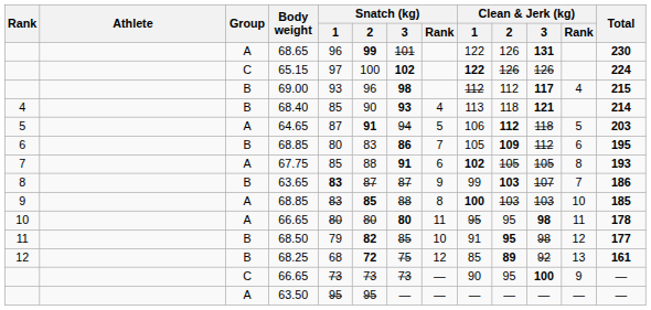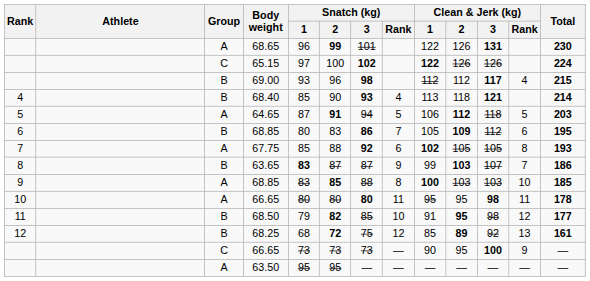 <table class = "wikitable" style="text-align:center;">
 <tr>
 <th rowspan=2 width=40>Rank</th>
 <th rowspan=2 width=250>Athlete</th>
 <th rowspan=2 width=50>Group</th>
 <th rowspan=2 width=60>Body weight</th>
 <th colspan=4>Snatch (kg)</th>
 <th colspan=4>Clean & Jerk (kg)</th>
 <th rowspan=2 width=60>Total</th>
 </tr>
 <tr>
 <th width=40>1</th>
 <th width=40>2</th>
 <th width=40>3</th>
 <th width=40>Rank</th>
 <th width=40>1</th>
 <th width=40>2</th>
 <th width=40>3</th>
 <th width=40>Rank</th>
 </tr>
 <tr>
 <td></td>
 <td align=left></td>
 <td>A</td>
 <td>68.65</td>
 <td>96</td>
 <td><strong>99</strong></td>
 <td><s>101</s></td>
 <td></td>
 <td>122</td>
 <td>126</td>
 <td><strong>131</strong></td>
 <td></td>
 <td><strong>230</strong></td>
 </tr>
 <tr>
 <td></td>
 <td align=left></td>
 <td>C</td>
 <td>65.15</td>
 <td>97</td>
 <td>100</td>
 <td><strong>102</strong></td>
 <td></td>
 <td><strong>122</strong></td>
 <td><s>126</s></td>
 <td><s>126</s></td>
 <td></td>
 <td><strong>224</strong></td>
 </tr>
 <tr>
 <td></td>
 <td align=left></td>
 <td>B</td>
 <td>69.00</td>
 <td>93</td>
 <td>96</td>
 <td><strong>98</strong></td>
 <td></td>
 <td><s>112</s></td>
 <td>112</td>
 <td><strong>117</strong></td>
 <td>4</td>
 <td><strong>215</strong></td>
 </tr>
 <tr>
 <td>4</td>
 <td align=left></td>
 <td>B</td>
 <td>68.40</td>
 <td>85</td>
 <td>90</td>
 <td><strong>93</strong></td>
 <td>4</td>
 <td>113</td>
 <td>118</td>
 <td><strong>121</strong></td>
 <td></td>
 <td><strong>214</strong></td>
 </tr>
 <tr>
 <td>5</td>
 <td align=left></td>
 <td>A</td>
 <td>64.65</td>
 <td>87</td>
 <td><strong>91</strong></td>
 <td><s>94</s></td>
 <td>5</td>
 <td>106</td>
 <td><strong>112</strong></td>
 <td><s>118</s></td>
 <td>5</td>
 <td><strong>203</strong></td>
 </tr>
 <tr>
 <td>6</td>
 <td align=left></td>
 <td>B</td>
 <td>68.85</td>
 <td>80</td>
 <td>83</td>
 <td><strong>86</strong></td>
 <td>7</td>
 <td>105</td>
 <td><strong>109</strong></td>
 <td><s>112</s></td>
 <td>6</td>
 <td><strong>195</strong></td>
 </tr>
 <tr>
 <td>7</td>
 <td align=left></td>
 <td>A</td>
 <td>67.75</td>
 <td>85</td>
 <td>88</td>
-<td><strong>91</strong></td>
+<td><strong>92</strong></td>
 <td>6</td>
 <td><strong>102</strong></td>
 <td><s>105</s></td>
 <td><s>105</s></td>
 <td>8</td>
 <td><strong>193</strong></td>
 </tr>
 <tr>
 <td>8</td>
 <td align=left></td>
 <td>B</td>
 <td>63.65</td>
 <td><strong>83</strong></td>
 <td><s>87</s></td>
 <td><s>87</s></td>
 <td>9</td>
 <td>99</td>
 <td><strong>103</strong></td>
 <td><s>107</s></td>
 <td>7</td>
 <td><strong>186</strong></td>
 </tr>
 <tr>
 <td>9</td>
 <td align=left></td>
 <td>A</td>
 <td>68.85</td>
 <td><s>83</s></td>
 <td><strong>85</strong></td>
 <td><s>88</s></td>
 <td>8</td>
 <td><strong>100</strong></td>
 <td><s>103</s></td>
 <td><s>103</s></td>
 <td>10</td>
 <td><strong>185</strong></td>
 </tr>
 <tr>
 <td>10</td>
 <td align=left></td>
 <td>A</td>
 <td>66.65</td>
 <td><s>80</s></td>
 <td><s>80</s></td>
 <td><strong>80</strong></td>
 <td>11</td>
 <td><s>95</s></td>
 <td>95</td>
 <td><strong>98</strong></td>
 <td>11</td>
 <td><strong>178</strong></td>
 </tr>
 <tr>
 <td>11</td>
 <td align=left></td>
 <td>B</td>
 <td>68.50</td>
 <td>79</td>
 <td><strong>82</strong></td>
 <td><s>85</s></td>
 <td>10</td>
 <td>91</td>
 <td><strong>95</strong></td>
 <td><s>98</s></td>
 <td>12</td>
 <td><strong>177</strong></td>
 </tr>
 <tr>
 <td>12</td>
 <td align=left></td>
 <td>B</td>
 <td>68.25</td>
 <td>68</td>
 <td><strong>72</strong></td>
 <td><s>75</s></td>
 <td>12</td>
 <td>85</td>
 <td><strong>89</strong></td>
 <td><s>92</s></td>
 <td>13</td>
 <td><strong>161</strong></td>
 </tr>
 <tr>
 <td></td>
 <td align=left></td>
 <td>C</td>
 <td>66.65</td>
 <td><s>73</s></td>
 <td><s>73</s></td>
 <td><s>73</s></td>
 <td>—</td>
 <td>90</td>
 <td>95</td>
 <td><strong>100</strong></td>
 <td>9</td>
 <td>—</td>
 </tr>
 <tr>
 <td></td>
 <td align=left></td>
 <td>A</td>
 <td>63.50</td>
 <td><s>95</s></td>
 <td><s>95</s></td>
 <td>—</td>
 <td>—</td>
 <td>—</td>
 <td>—</td>
 <td>—</td>
 <td>—</td>
 <td>—</td>
 </tr>
 </table>
